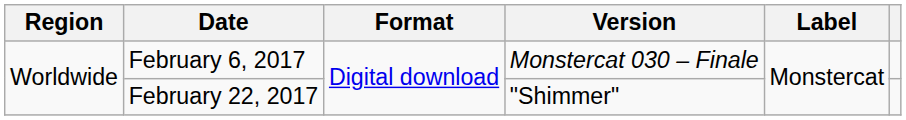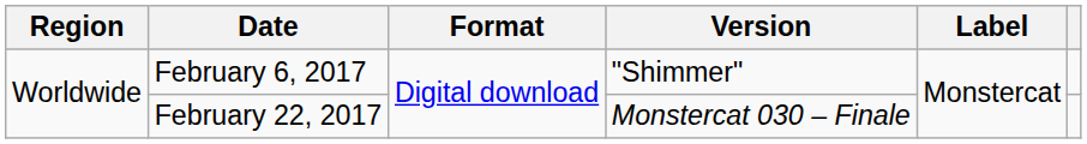 <table class="wikitable plainrowheaders">
 <tr>
 <th>Region</th>
 <th>Date</th>
 <th>Format</th>
 <th>Version</th>
 <th>Label</th>
 <th></th>
 </tr>
 <tr>
 <td rowspan="2" scope="row">Worldwide</td>
 <td>February 6, 2017</td>
 <td rowspan="2"><a href='#'>Digital download</a></td>
-<td><em>Monstercat 030 – Finale</em></td>
+<td>"Shimmer"</td>
 <td rowspan="2">Monstercat</td>
 <td></td>
 </tr>
 <tr>
 <td>February 22, 2017</td>
-<td>"Shimmer"</td>
+<td><em>Monstercat 030 – Finale</em></td>
 <td></td>
 </tr>
 </table>
